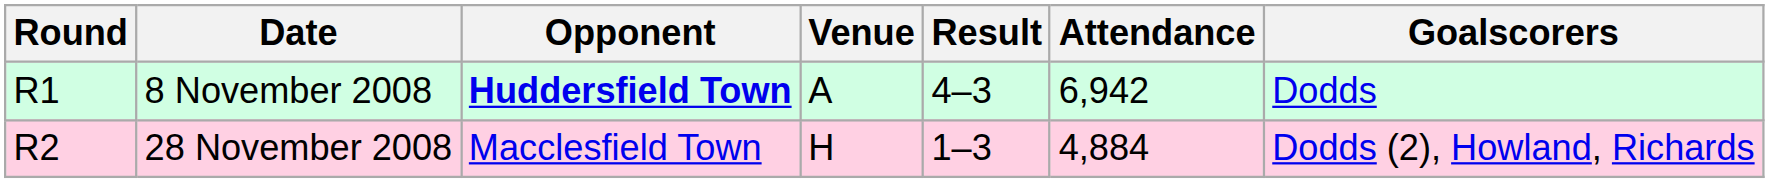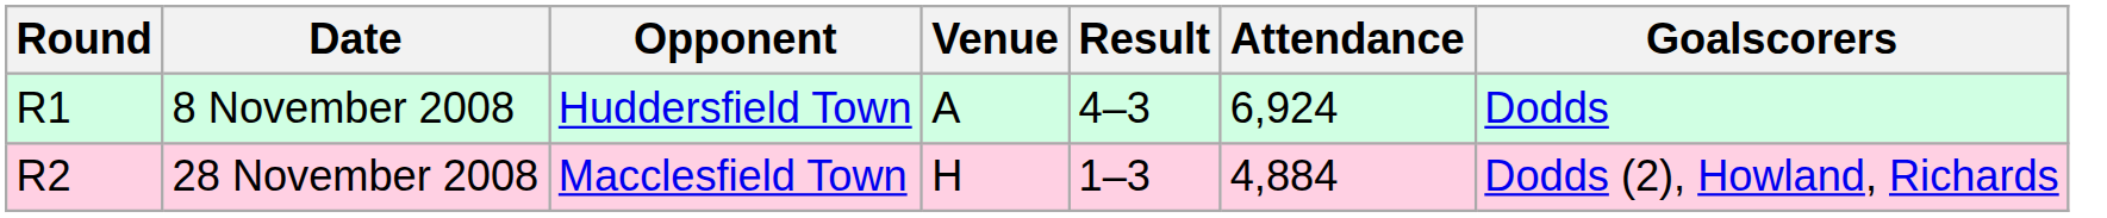 <table class="wikitable">
 <tr>
 <th>Round</th>
 <th>Date</th>
 <th>Opponent</th>
 <th>Venue</th>
 <th>Result</th>
 <th>Attendance</th>
 <th>Goalscorers</th>
 </tr>
 <tr style="background-color: #d0ffe3;">
 <td>R1</td>
 <td>8 November 2008</td>
-<td><strong><a href='#'>Huddersfield Town</a></strong></td>
+<td><a href='#'>Huddersfield Town</a></td>
 <td>A</td>
 <td>4–3</td>
-<td>6,942</td>
+<td>6,924</td>
 <td><a href='#'>Dodds</a></td>
 </tr>
 <tr style="background-color: #ffd0e3;">
 <td>R2</td>
 <td>28 November 2008</td>
 <td><a href='#'>Macclesfield Town</a></td>
 <td>H</td>
 <td>1–3</td>
 <td>4,884</td>
 <td><a href='#'>Dodds</a> (2), <a href='#'>Howland</a>, <a href='#'>Richards</a></td>
 </tr>
 </table>
